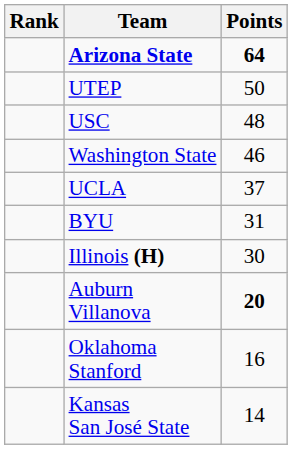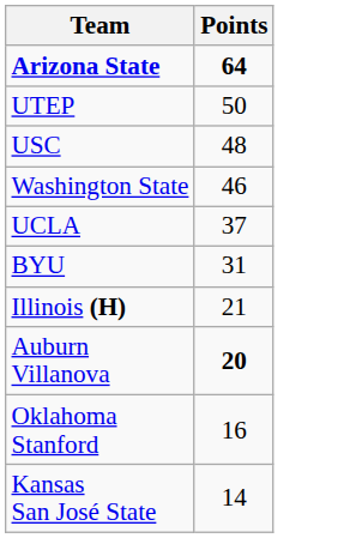 <table class="wikitable sortable" style="text-align:center">
 <tr>
-<th>Rank</th>
 <th>Team</th>
 <th>Points</th>
 </tr>
 <tr>
-<td></td>
 <td align="left"><strong><a href='#'>Arizona State</a></strong></td>
 <td><strong>64</strong></td>
 </tr>
 <tr>
-<td></td>
 <td align="left"><a href='#'>UTEP</a></td>
 <td>50</td>
 </tr>
 <tr>
-<td></td>
 <td align="left"><a href='#'>USC</a></td>
 <td>48</td>
 </tr>
 <tr>
-<td></td>
 <td align="left"><a href='#'>Washington State</a></td>
 <td>46</td>
 </tr>
 <tr>
-<td></td>
 <td align="left"><a href='#'>UCLA</a></td>
 <td>37</td>
 </tr>
 <tr>
-<td></td>
 <td align="left"><a href='#'>BYU</a></td>
 <td>31</td>
 </tr>
 <tr>
-<td></td>
 <td align="left"><a href='#'>Illinois</a> <strong>(H)</strong></td>
-<td>30</td>
+<td>21</td>
 </tr>
 <tr>
-<td></td>
 <td align="left"><a href='#'>Auburn</a><br><a href='#'>Villanova</a></td>
 <td><strong>20</strong></td>
 </tr>
 <tr>
-<td></td>
 <td align="left"><a href='#'>Oklahoma</a><br><a href='#'>Stanford</a></td>
 <td>16</td>
 </tr>
 <tr>
-<td></td>
 <td align="left"><a href='#'>Kansas</a><br><a href='#'>San José State</a></td>
 <td>14</td>
 </tr>
 </table>
